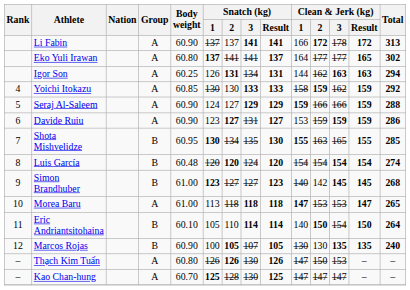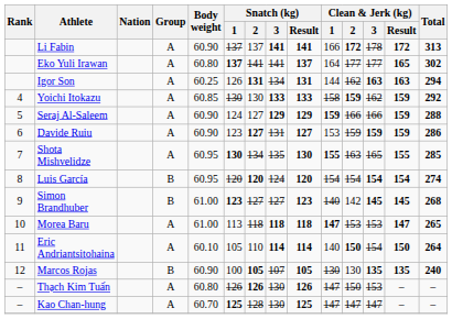 <table class="sortable wikitable" style="text-align:center">
 <tr>
 <th rowspan="2">Rank</th>
 <th rowspan="2">Athlete</th>
 <th rowspan="2">Nation</th>
 <th rowspan="2">Group</th>
 <th rowspan=2>Body<br>weight</th>
 <th colspan=4>Snatch (kg)</th>
 <th colspan=4>Clean & Jerk (kg)</th>
 <th rowspan=2>Total</th>
 </tr>
 <tr>
 <th>1</th>
 <th>2</th>
 <th>3</th>
 <th>Result</th>
 <th>1</th>
 <th>2</th>
 <th>3</th>
 <th>Result</th>
 </tr>
 <tr>
 <td></td>
 <td align="left"><a href='#'>Li Fabin</a></td>
 <td align="left"></td>
 <td>A</td>
 <td>60.90</td>
 <td><s>137</s></td>
 <td>137</td>
 <td><strong>141</strong></td>
 <td><strong>141</strong></td>
 <td>166</td>
 <td><strong>172</strong></td>
 <td><s>178</s></td>
 <td><strong>172</strong> </td>
 <td><strong>313</strong> </td>
 </tr>
 <tr>
 <td></td>
 <td align="left"><a href='#'>Eko Yuli Irawan</a></td>
 <td align="left"></td>
 <td>A</td>
 <td>60.80</td>
 <td><strong>137</strong></td>
 <td><s>141</s></td>
 <td><s>141</s></td>
 <td><strong>137</strong></td>
 <td>164</td>
 <td><s>177</s></td>
 <td><s>177</s></td>
 <td><strong>165</strong></td>
 <td><strong>302</strong></td>
 </tr>
 <tr>
 <td></td>
 <td align="left"><a href='#'>Igor Son</a></td>
 <td align="left"></td>
 <td>A</td>
 <td>60.25</td>
 <td>126</td>
 <td><strong>131</strong></td>
 <td><s>134</s></td>
 <td><strong>131</strong></td>
 <td>144</td>
 <td><s>162</s></td>
 <td><strong>163</strong></td>
 <td><strong>163</strong></td>
 <td><strong>294</strong></td>
 </tr>
 <tr>
 <td>4</td>
 <td align="left"><a href='#'>Yoichi Itokazu</a></td>
 <td align="left"></td>
 <td>A</td>
 <td>60.85</td>
 <td><s>130</s></td>
 <td>130</td>
 <td><strong>133</strong></td>
 <td><strong>133</strong></td>
 <td><s>158</s></td>
 <td><strong>159</strong></td>
 <td><s>162</s></td>
 <td><strong>159</strong></td>
 <td><strong>292</strong></td>
 </tr>
 <tr>
 <td>5</td>
 <td align="left"><a href='#'>Seraj Al-Saleem</a></td>
 <td align="left"></td>
 <td>A</td>
 <td>60.90</td>
 <td>124</td>
 <td>127</td>
 <td><strong>129</strong></td>
 <td><strong>129</strong></td>
 <td><strong>159</strong></td>
 <td><s>166</s></td>
 <td><s>166</s></td>
 <td><strong>159</strong></td>
 <td><strong>288</strong></td>
 </tr>
 <tr>
 <td>6</td>
 <td align="left"><a href='#'>Davide Ruiu</a></td>
 <td align="left"></td>
 <td>A</td>
 <td>60.90</td>
 <td>123</td>
 <td><strong>127</strong></td>
 <td><s>131</s></td>
 <td><strong>127</strong></td>
 <td>153</td>
 <td><s>159</s></td>
 <td><strong>159</strong></td>
 <td><strong>159</strong></td>
 <td><strong>286</strong></td>
 </tr>
 <tr>
 <td>7</td>
 <td align="left"><a href='#'>Shota Mishvelidze</a></td>
 <td align="left"></td>
-<td>B</td>
+<td>A</td>
 <td>60.95</td>
 <td><strong>130</strong></td>
 <td><s>134</s></td>
 <td><s>135</s></td>
 <td><strong>130</strong></td>
 <td><strong>155</strong></td>
 <td><s>163</s></td>
 <td><s>165</s></td>
 <td><strong>155</strong></td>
 <td><strong>285</strong></td>
 </tr>
 <tr>
 <td>8</td>
 <td align="left"><a href='#'>Luis García</a></td>
 <td align="left"></td>
 <td>B</td>
-<td>60.48</td>
+<td>60.95</td>
 <td><s>120</s></td>
 <td><strong>120</strong></td>
 <td><s>124</s></td>
 <td><strong>120</strong></td>
 <td><s>154</s></td>
 <td><s>154</s></td>
 <td><strong>154</strong></td>
 <td><strong>154</strong></td>
 <td><strong>274</strong></td>
 </tr>
 <tr>
 <td>9</td>
 <td align="left"><a href='#'>Simon Brandhuber</a></td>
 <td align="left"></td>
 <td>B</td>
 <td>61.00</td>
 <td><strong>123</strong></td>
 <td><s>127</s></td>
 <td><s>127</s></td>
 <td><strong>123</strong></td>
 <td><s>140</s></td>
 <td>142</td>
 <td><strong>145</strong></td>
 <td><strong>145</strong></td>
 <td><strong>268</strong></td>
 </tr>
 <tr>
 <td>10</td>
 <td align="left"><a href='#'>Morea Baru</a></td>
 <td align="left"></td>
 <td>A</td>
 <td>61.00</td>
 <td>113</td>
 <td><s>118</s></td>
 <td><strong>118</strong></td>
 <td><strong>118</strong></td>
 <td><strong>147</strong></td>
 <td><s>153</s></td>
 <td><s>153</s></td>
 <td><strong>147</strong></td>
 <td><strong>265</strong></td>
 </tr>
 <tr>
 <td>11</td>
 <td align="left"><a href='#'>Eric Andriantsitohaina</a></td>
 <td align="left"></td>
-<td>B</td>
+<td>A</td>
 <td>60.10</td>
 <td>105</td>
 <td>110</td>
 <td><strong>114</strong></td>
 <td><strong>114</strong></td>
 <td>140</td>
 <td><strong>150</strong></td>
 <td><s>154</s></td>
 <td><strong>150</strong></td>
 <td><strong>264</strong></td>
 </tr>
 <tr>
 <td>12</td>
 <td align="left"><a href='#'>Marcos Rojas</a></td>
 <td align="left"></td>
 <td>B</td>
 <td>60.90</td>
 <td>100</td>
 <td><strong>105</strong></td>
 <td><s>107</s></td>
 <td><strong>105</strong></td>
 <td><s>130</s></td>
 <td>130</td>
 <td><strong>135</strong></td>
 <td><strong>135</strong></td>
 <td><strong>240</strong></td>
 </tr>
 <tr>
 <td>–</td>
 <td align="left"><a href='#'>Thạch Kim Tuấn</a></td>
 <td align="left"></td>
 <td>A</td>
 <td>60.80</td>
 <td><s>126</s></td>
 <td><strong>126</strong></td>
 <td><s>130</s></td>
 <td><strong>126</strong></td>
 <td><s>147</s></td>
 <td><s>150</s></td>
 <td><s>153</s></td>
 <td>–</td>
 <td>–</td>
 </tr>
 <tr>
 <td>–</td>
 <td align="left"><a href='#'>Kao Chan-hung</a></td>
 <td align="left"></td>
 <td>A</td>
 <td>60.70</td>
 <td><strong>125</strong></td>
 <td><s>128</s></td>
 <td><s>130</s></td>
 <td><strong>125</strong></td>
 <td><s>147</s></td>
 <td><s>147</s></td>
 <td><s>147</s></td>
 <td>–</td>
 <td>–</td>
 </tr>
 <tr>
 </tr>
 </table>
